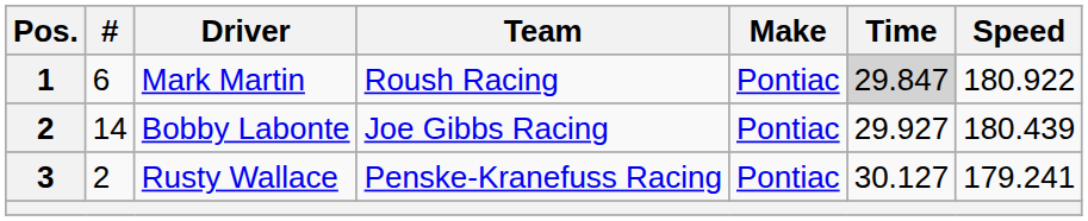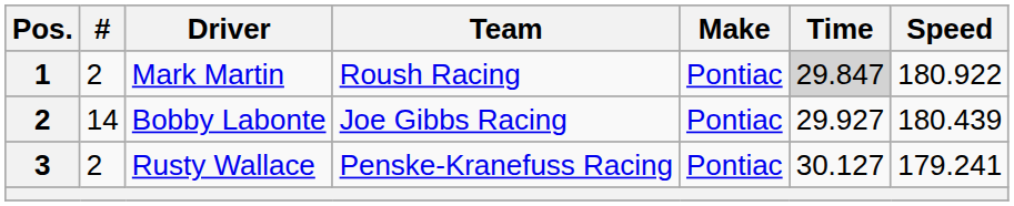 <table class="wikitable" style="font-size:95%">
 <tr>
 <th>Pos.</th>
 <th>#</th>
 <th>Driver</th>
 <th>Team</th>
 <th>Make</th>
 <th>Time</th>
 <th>Speed</th>
 </tr>
 <tr>
 <th>1</th>
-<td>6</td>
+<td>2</td>
 <td><a href='#'>Mark Martin</a></td>
 <td><a href='#'>Roush Racing</a></td>
 <td><a href='#'>Pontiac</a></td>
 <td style="background: lightgrey;">29.847</td>
 <td>180.922</td>
 </tr>
 <tr>
 <th>2</th>
 <td>14</td>
 <td><a href='#'>Bobby Labonte</a></td>
 <td><a href='#'>Joe Gibbs Racing</a></td>
 <td><a href='#'>Pontiac</a></td>
 <td>29.927</td>
 <td>180.439</td>
 </tr>
 <tr>
 <th>3</th>
 <td>2</td>
 <td><a href='#'>Rusty Wallace</a></td>
 <td><a href='#'>Penske-Kranefuss Racing</a></td>
 <td><a href='#'>Pontiac</a></td>
 <td>30.127</td>
 <td>179.241</td>
 </tr>
 <tr>
 <th colspan="7"></th>
 </tr>
 </table>
